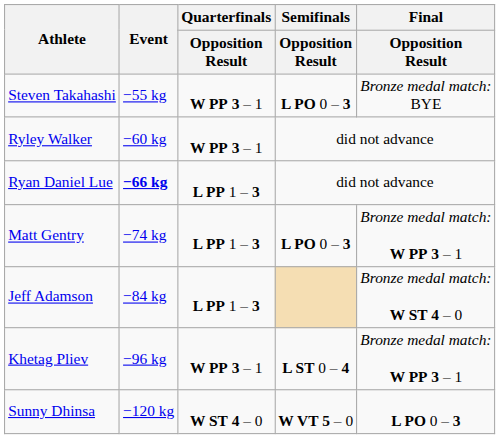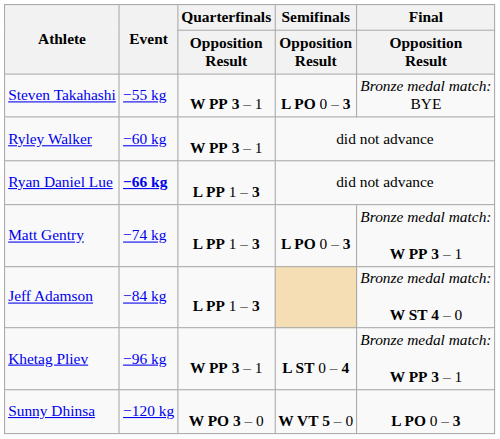 <table class="wikitable" border="1" style="font-size:90%">
 <tr>
 <th rowspan=2>Athlete</th>
 <th rowspan=2>Event</th>
 <th>Quarterfinals</th>
 <th>Semifinals</th>
 <th>Final</th>
 </tr>
 <tr>
 <th>Opposition<br>Result</th>
 <th>Opposition<br>Result</th>
 <th>Opposition<br>Result</th>
 </tr>
 <tr>
 <td><a href='#'>Steven Takahashi</a></td>
 <td><a href='#'>−55 kg</a></td>
 <td align=center><br><strong>W PP</strong> <strong>3</strong> – 1</td>
 <td align=center><br><strong>L PO</strong> 0 – <strong>3</strong></td>
 <td align=center><em>Bronze medal match:</em><br>BYE<br></td>
 </tr>
 <tr>
 <td><a href='#'>Ryley Walker</a></td>
 <td><a href='#'>−60 kg</a></td>
 <td align=center><br><strong>W PP</strong> <strong>3</strong> – 1</td>
 <td align=center colspan="7">did not advance</td>
 </tr>
 <tr>
 <td><a href='#'>Ryan Daniel Lue</a></td>
 <td><strong><a href='#'>−66 kg</a></strong></td>
 <td align=center><br><strong>L PP</strong> 1 – <strong>3</strong></td>
 <td align=center colspan="7">did not advance</td>
 </tr>
 <tr>
 <td><a href='#'>Matt Gentry</a></td>
 <td><a href='#'>−74 kg</a></td>
 <td align=center><br><strong>L PP</strong> 1 – <strong>3</strong></td>
 <td align=center><br><strong>L PO</strong> 0 – <strong>3</strong></td>
 <td align=center><em>Bronze medal match:</em><br><br><strong>W PP</strong> <strong>3</strong> – 1<br></td>
 </tr>
 <tr>
 <td><a href='#'>Jeff Adamson</a></td>
 <td><a href='#'>−84 kg</a></td>
 <td align=center><br><strong>L PP</strong> 1 – <strong>3</strong></td>
 <td bgcolor=wheat></td>
 <td align=center><em>Bronze medal match:</em><br><br><strong>W ST</strong> <strong>4</strong> – 0<br></td>
 </tr>
 <tr>
 <td><a href='#'>Khetag Pliev</a></td>
 <td><a href='#'>−96 kg</a></td>
 <td align=center><br><strong>W PP</strong> <strong>3</strong> – 1</td>
 <td align=center><br><strong>L ST</strong> 0 – <strong>4</strong></td>
 <td align=center><em>Bronze medal match:</em><br><br><strong>W PP</strong> <strong>3</strong> – 1<br></td>
 </tr>
 <tr>
 <td><a href='#'>Sunny Dhinsa</a></td>
 <td><a href='#'>−120 kg</a></td>
-<td align=center><br><strong>W ST</strong> <strong>4</strong> – 0</td>
+<td align=center><br><strong>W PO</strong> <strong>3</strong> – 0</td>
 <td align=center><br><strong>W VT</strong> <strong>5</strong> – 0</td>
 <td align=center><br><strong>L PO</strong> 0 – <strong>3</strong><br></td>
 </tr>
 </table>
